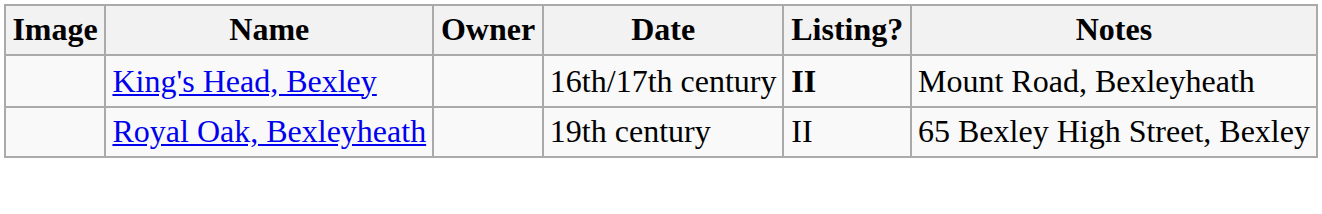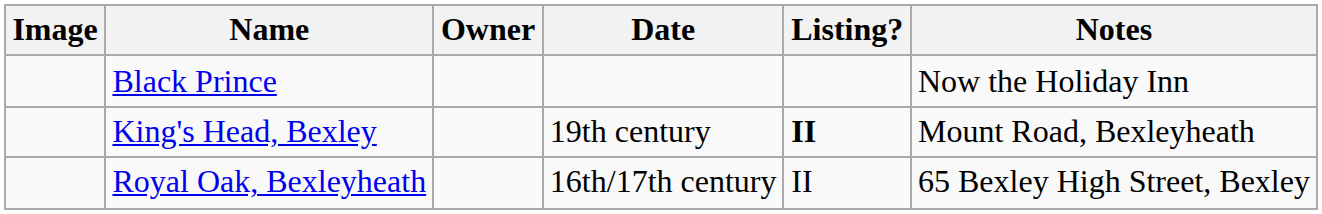 <table class="wikitable sortable">
 <tr>
 <th>Image</th>
 <th>Name</th>
 <th>Owner</th>
 <th>Date</th>
 <th>Listing?</th>
 <th>Notes</th>
 </tr>
 <tr>
 <td></td>
+<td><a href='#'>Black Prince</a></td>
+<td></td>
+<td></td>
+<td></td>
+<td>Now the Holiday Inn</td>
+</tr>
+<tr>
+<td></td>
 <td><a href='#'>King's Head, Bexley</a></td>
 <td></td>
-<td>16th/17th century</td>
+<td>19th century</td>
 <td><strong>II</strong></td>
 <td>Mount Road, Bexleyheath</td>
 </tr>
 <tr>
 <td></td>
 <td><a href='#'>Royal Oak, Bexleyheath</a></td>
 <td></td>
-<td>19th century</td>
+<td>16th/17th century</td>
 <td>II</td>
 <td>65 Bexley High Street, Bexley</td>
 </tr>
 </table>
